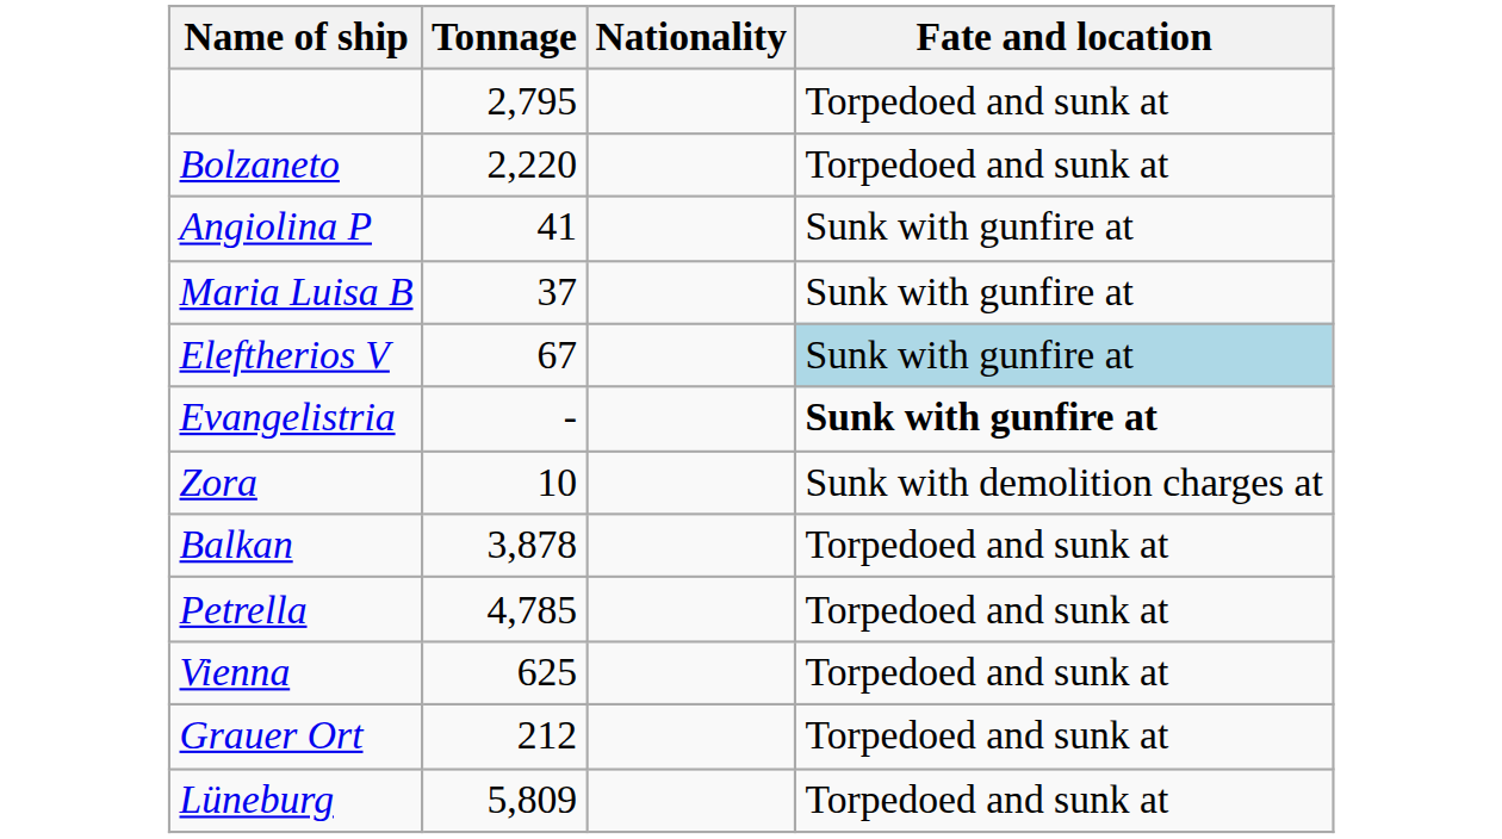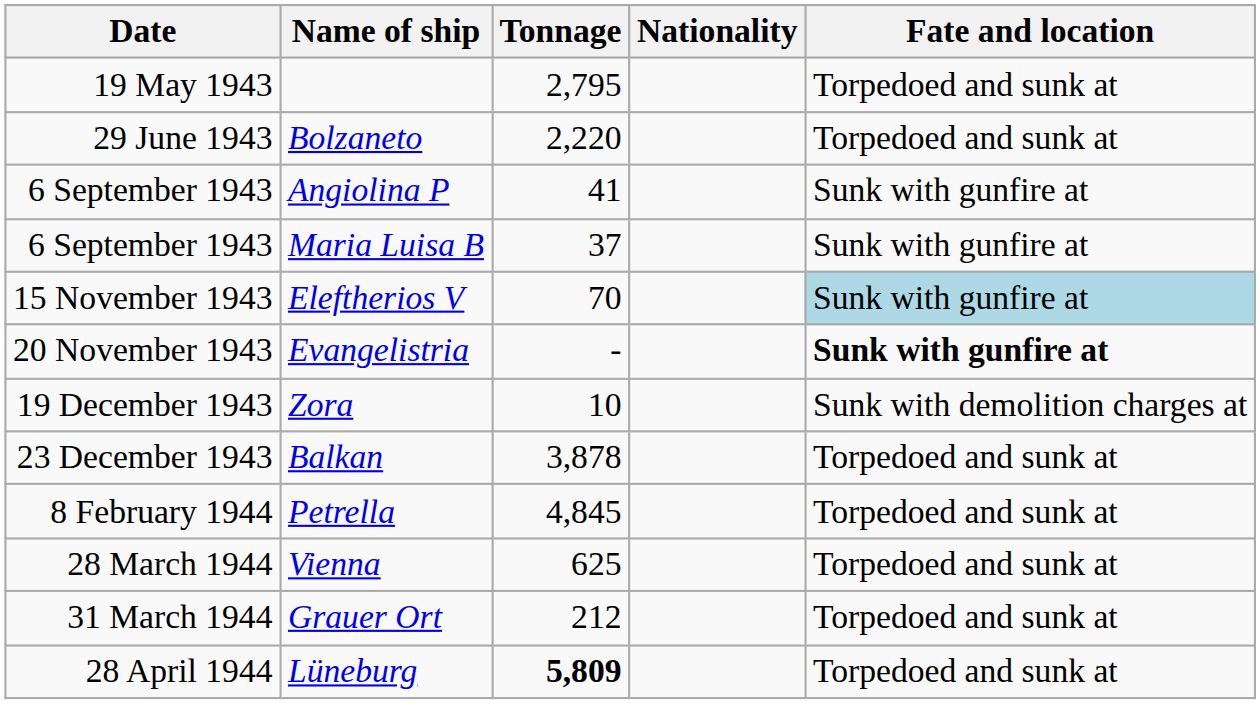 <table class="wikitable sortable" style="margin: 1em auto 1em auto;"|->
 <tr>
+<th>Date</th>
 <th>Name of ship</th>
 <th>Tonnage</th>
 <th>Nationality</th>
 <th>Fate and location</th>
 </tr>
 <tr>
+<td align="right">19 May 1943</td>
 <td align="left"></td>
 <td align="right">2,795</td>
 <td align="left"></td>
 <td align="left">Torpedoed and sunk at </td>
 </tr>
 <tr>
+<td align="right">29 June 1943</td>
 <td align="left"><a href='#'><em>Bolzaneto</em></a></td>
 <td align="right">2,220</td>
 <td align="left"></td>
 <td align="left">Torpedoed and sunk at </td>
 </tr>
 <tr>
+<td align="right">6 September 1943</td>
 <td align="left"><a href='#'><em>Angiolina P</em></a></td>
 <td align="right">41</td>
 <td align="left"></td>
 <td align="left">Sunk with gunfire at </td>
 </tr>
 <tr>
+<td align="right">6 September 1943</td>
 <td align="left"><a href='#'><em>Maria Luisa B</em></a></td>
 <td align="right">37</td>
 <td align="left"></td>
 <td align="left">Sunk with gunfire at </td>
 </tr>
 <tr>
+<td align="right">15 November 1943</td>
 <td align="left"><a href='#'><em>Eleftherios V</em></a></td>
-<td align="right">67</td>
+<td align="right">70</td>
 <td align="left"></td>
 <td align="left" style="background: lightblue;">Sunk with gunfire at </td>
 </tr>
 <tr>
+<td align="right">20 November 1943</td>
 <td align="left"><a href='#'><em>Evangelistria</em></a></td>
 <td align="right">-</td>
 <td align="left"></td>
 <td align="left"><strong>Sunk with gunfire at </strong></td>
 </tr>
 <tr>
+<td align="right">19 December 1943</td>
 <td align="left"><a href='#'><em>Zora</em></a></td>
 <td align="right">10</td>
 <td align="left"></td>
 <td align="left">Sunk with demolition charges at </td>
 </tr>
 <tr>
+<td align="right">23 December 1943</td>
 <td align="left"><a href='#'><em>Balkan</em></a></td>
 <td align="right">3,878</td>
 <td align="left"></td>
 <td align="left">Torpedoed and sunk at </td>
 </tr>
 <tr>
+<td align="right">8 February 1944</td>
 <td align="left"><a href='#'><em>Petrella</em></a></td>
-<td align="right">4,785</td>
+<td align="right">4,845</td>
 <td align="left"></td>
 <td align="left">Torpedoed and sunk at </td>
 </tr>
 <tr>
+<td align="right">28 March 1944</td>
 <td align="left"><a href='#'><em>Vienna</em></a></td>
 <td align="right">625</td>
 <td align="left"></td>
 <td align="left">Torpedoed and sunk at </td>
 </tr>
 <tr>
+<td align="right">31 March 1944</td>
 <td align="left"><a href='#'><em>Grauer Ort</em></a></td>
 <td align="right">212</td>
 <td align="left"></td>
 <td align="left">Torpedoed and sunk at </td>
 </tr>
 <tr>
+<td align="right">28 April 1944</td>
 <td align="left"><a href='#'><em>Lüneburg</em></a></td>
-<td align="right">5,809</td>
+<td align="right"><strong>5,809</strong></td>
 <td align="left"></td>
 <td align="left">Torpedoed and sunk at </td>
 </tr>
 </table>
